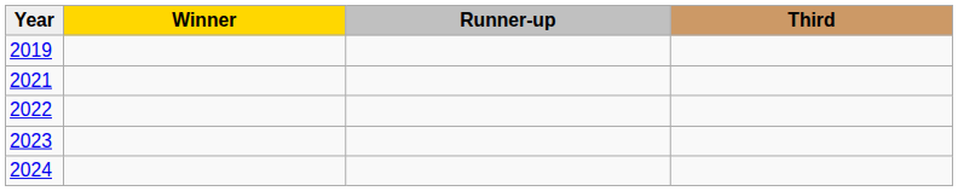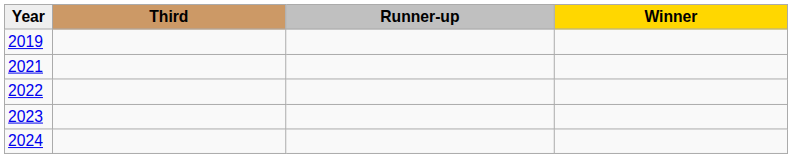 <table class="wikitable sortable" style="width:800px;">
 <tr>
 <th style="width:5%; background:#efefef;">Year</th>
+<th style="width:26%; background:#CC9966">Third</th>
+<th style="width:30%; background:silver">Runner-up</th>
 <th style="width:26%; background:gold">Winner</th>
-<th style="width:30%; background:silver">Runner-up</th>
-<th style="width:26%; background:#CC9966">Third</th>
 </tr>
 <tr>
 <td><a href='#'>2019</a></td>
 <td></td>
 <td></td>
 <td></td>
 </tr>
 <tr>
 <td><a href='#'>2021</a></td>
 <td></td>
 <td></td>
 <td></td>
 </tr>
 <tr>
 <td><a href='#'>2022</a></td>
 <td></td>
 <td></td>
 <td></td>
 </tr>
 <tr>
 <td><a href='#'>2023</a></td>
 <td></td>
 <td></td>
 <td></td>
 </tr>
 <tr>
 <td><a href='#'>2024</a></td>
 <td></td>
 <td></td>
 <td></td>
 </tr>
 </table>
